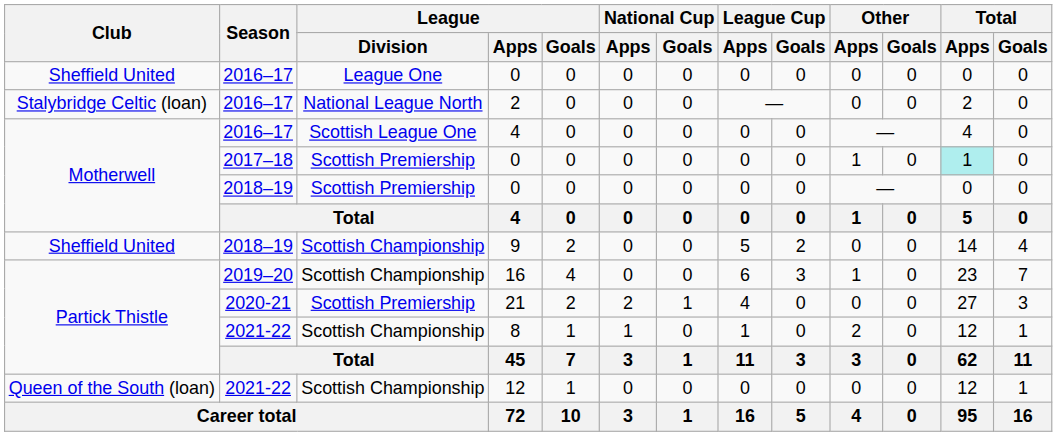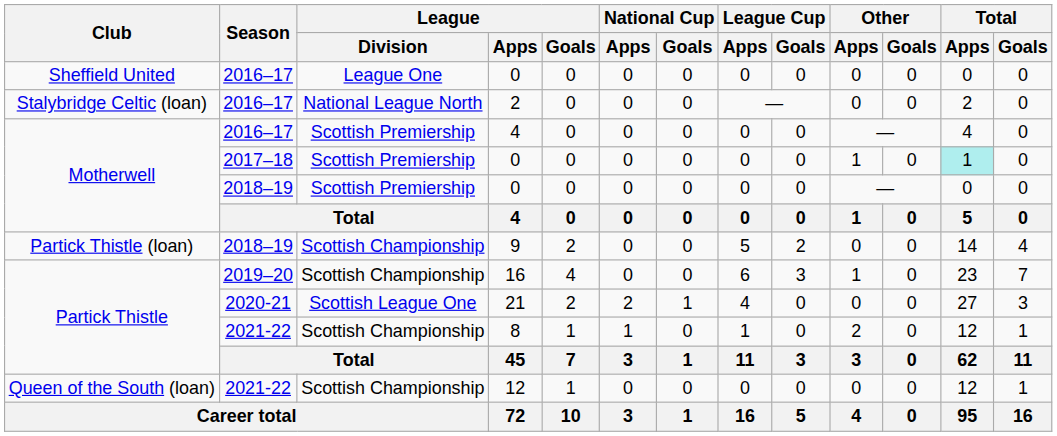 <table class="wikitable" style="text-align: center;">
 <tr>
 <th rowspan="2">Club</th>
 <th rowspan="2">Season</th>
 <th colspan="3">League</th>
 <th colspan="2">National Cup</th>
 <th colspan="2">League Cup</th>
 <th colspan="2">Other</th>
 <th colspan="2">Total</th>
 </tr>
 <tr>
 <th>Division</th>
 <th>Apps</th>
 <th>Goals</th>
 <th>Apps</th>
 <th>Goals</th>
 <th>Apps</th>
 <th>Goals</th>
 <th>Apps</th>
 <th>Goals</th>
 <th>Apps</th>
 <th>Goals</th>
 </tr>
 <tr>
 <td><a href='#'>Sheffield United</a></td>
 <td><a href='#'>2016–17</a></td>
 <td><a href='#'>League One</a></td>
 <td>0</td>
 <td>0</td>
 <td>0</td>
 <td>0</td>
 <td>0</td>
 <td>0</td>
 <td>0</td>
 <td>0</td>
 <td>0</td>
 <td>0</td>
 </tr>
 <tr>
 <td><a href='#'>Stalybridge Celtic</a> (loan)</td>
 <td><a href='#'>2016–17</a></td>
 <td><a href='#'>National League North</a></td>
 <td>2</td>
 <td>0</td>
 <td>0</td>
 <td>0</td>
 <td colspan="2">—</td>
 <td>0</td>
 <td>0</td>
 <td>2</td>
 <td>0</td>
 </tr>
 <tr>
 <td rowspan="4"><a href='#'>Motherwell</a></td>
 <td><a href='#'>2016–17</a></td>
-<td><a href='#'>Scottish League One</a></td>
+<td><a href='#'>Scottish Premiership</a></td>
 <td>4</td>
 <td>0</td>
 <td>0</td>
 <td>0</td>
 <td>0</td>
 <td>0</td>
 <td colspan="2">—</td>
 <td>4</td>
 <td>0</td>
 </tr>
 <tr>
 <td><a href='#'>2017–18</a></td>
 <td><a href='#'>Scottish Premiership</a></td>
 <td>0</td>
 <td>0</td>
 <td>0</td>
 <td>0</td>
 <td>0</td>
 <td>0</td>
 <td>1</td>
 <td>0</td>
 <td style="background: paleturquoise;">1</td>
 <td>0</td>
 </tr>
 <tr>
 <td><a href='#'>2018–19</a></td>
 <td><a href='#'>Scottish Premiership</a></td>
 <td>0</td>
 <td>0</td>
 <td>0</td>
 <td>0</td>
 <td>0</td>
 <td>0</td>
 <td colspan=2>—</td>
 <td>0</td>
 <td>0</td>
 </tr>
 <tr>
 <th colspan="2">Total</th>
 <th>4</th>
 <th>0</th>
 <th>0</th>
 <th>0</th>
 <th>0</th>
 <th>0</th>
 <th>1</th>
 <th>0</th>
 <th>5</th>
 <th>0</th>
 </tr>
 <tr>
-<td><a href='#'>Sheffield United</a></td>
+<td><a href='#'>Partick Thistle</a> (loan)</td>
 <td><a href='#'>2018–19</a></td>
 <td><a href='#'>Scottish Championship</a></td>
 <td>9</td>
 <td>2</td>
 <td>0</td>
 <td>0</td>
 <td>5</td>
 <td>2</td>
 <td>0</td>
 <td>0</td>
 <td>14</td>
 <td>4</td>
 </tr>
 <tr>
 <td rowspan="4"><a href='#'>Partick Thistle</a></td>
 <td><a href='#'>2019–20</a></td>
 <td>Scottish Championship</td>
 <td>16</td>
 <td>4</td>
 <td>0</td>
 <td>0</td>
 <td>6</td>
 <td>3</td>
 <td>1</td>
 <td>0</td>
 <td>23</td>
 <td>7</td>
 </tr>
 <tr>
 <td><a href='#'>2020-21</a></td>
-<td><a href='#'>Scottish Premiership</a></td>
+<td><a href='#'>Scottish League One</a></td>
 <td>21</td>
 <td>2</td>
 <td>2</td>
 <td>1</td>
 <td>4</td>
 <td>0</td>
 <td>0</td>
 <td>0</td>
 <td>27</td>
 <td>3</td>
 </tr>
 <tr>
 <td><a href='#'>2021-22</a></td>
 <td>Scottish Championship</td>
 <td>8</td>
 <td>1</td>
 <td>1</td>
 <td>0</td>
 <td>1</td>
 <td>0</td>
 <td>2</td>
 <td>0</td>
 <td>12</td>
 <td>1</td>
 </tr>
 <tr>
 <th colspan="2">Total</th>
 <th>45</th>
 <th>7</th>
 <th>3</th>
 <th>1</th>
 <th>11</th>
 <th>3</th>
 <th>3</th>
 <th>0</th>
 <th>62</th>
 <th>11</th>
 </tr>
 <tr>
 <td><a href='#'>Queen of the South</a> (loan)</td>
 <td><a href='#'>2021-22</a></td>
 <td>Scottish Championship</td>
 <td>12</td>
 <td>1</td>
 <td>0</td>
 <td>0</td>
 <td>0</td>
 <td>0</td>
 <td>0</td>
 <td>0</td>
 <td>12</td>
 <td>1</td>
 </tr>
 <tr>
 <th colspan="3">Career total</th>
 <th>72</th>
 <th>10</th>
 <th>3</th>
 <th>1</th>
 <th>16</th>
 <th>5</th>
 <th>4</th>
 <th>0</th>
 <th>95</th>
 <th>16</th>
 </tr>
 </table>
